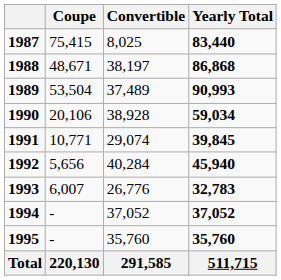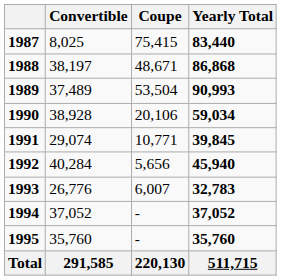 <table class="wikitable">
 <tr>
 <th></th>
+<th>Convertible</th>
 <th>Coupe</th>
-<th>Convertible</th>
 <th>Yearly Total</th>
 </tr>
 <tr>
 <td><strong>1987</strong></td>
+<td>8,025</td>
 <td>75,415</td>
-<td>8,025</td>
 <td><strong>83,440</strong></td>
 </tr>
 <tr>
 <td><strong>1988</strong></td>
+<td>38,197</td>
 <td>48,671</td>
-<td>38,197</td>
 <td><strong>86,868</strong></td>
 </tr>
 <tr>
 <td><strong>1989</strong></td>
+<td>37,489</td>
 <td>53,504</td>
-<td>37,489</td>
 <td><strong>90,993</strong></td>
 </tr>
 <tr>
 <td><strong>1990</strong></td>
+<td>38,928</td>
 <td>20,106</td>
-<td>38,928</td>
 <td><strong>59,034</strong></td>
 </tr>
 <tr>
 <td><strong>1991</strong></td>
+<td>29,074</td>
 <td>10,771</td>
-<td>29,074</td>
 <td><strong>39,845</strong></td>
 </tr>
 <tr>
 <td><strong>1992</strong></td>
+<td>40,284</td>
 <td>5,656</td>
-<td>40,284</td>
 <td><strong>45,940</strong></td>
 </tr>
 <tr>
 <td><strong>1993</strong></td>
+<td>26,776</td>
 <td>6,007</td>
-<td>26,776</td>
 <td><strong>32,783</strong></td>
 </tr>
 <tr>
 <td><strong>1994</strong></td>
+<td>37,052</td>
 <td>-</td>
-<td>37,052</td>
 <td><strong>37,052</strong></td>
 </tr>
 <tr>
 <td><strong>1995</strong></td>
+<td>35,760</td>
 <td>-</td>
-<td>35,760</td>
 <td><strong>35,760</strong></td>
 </tr>
 <tr>
 <th>Total</th>
+<th>291,585</th>
 <th>220,130</th>
-<th>291,585</th>
 <th><u>511,715</u></th>
 </tr>
 </table>
